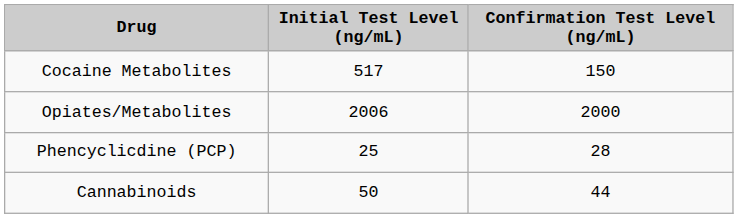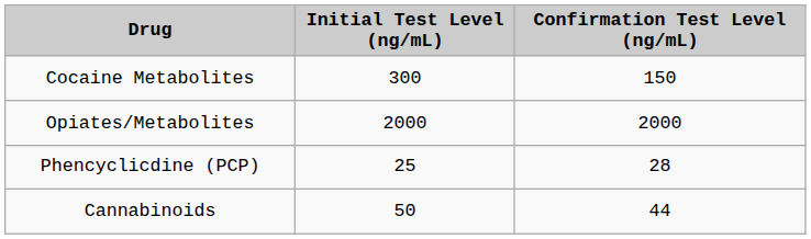 <table class="wikitable" border="1">
 <tr valign="center">
 <td style="font-weight:bold" width="200" Height="12.75" COLSPAN=1 bgcolor="#CCCCCC" ALIGN="center">Drug</td>
 <td style="font-weight:bold" width="150" bgcolor="#CCCCCC" ALIGN="center">Initial Test Level (ng/mL)</td>
 <td style="font-weight:bold" width="200" bgcolor="#CCCCCC" ALIGN="center">Confirmation Test Level (ng/mL)</td>
 </tr>
 <tr valign="center">
 <td Height="25.5" align="center">Cocaine Metabolites</td>
-<td align="center">517</td>
+<td align="center">300</td>
 <td align="center">150</td>
 </tr>
 <tr valign="center">
 <td Height="25.5" align="center">Opiates/Metabolites</td>
-<td align="center">2006</td>
+<td align="center">2000</td>
 <td align="center">2000</td>
 </tr>
 <tr valign="center">
 <td Height="25.5" align="center">Phencyclicdine (PCP)</td>
 <td align="center">25</td>
 <td align="center">28</td>
 </tr>
 <tr valign="center">
 <td Height="25.5" align="center">Cannabinoids</td>
 <td align="center">50</td>
 <td align="center">44</td>
 </tr>
 </table>
